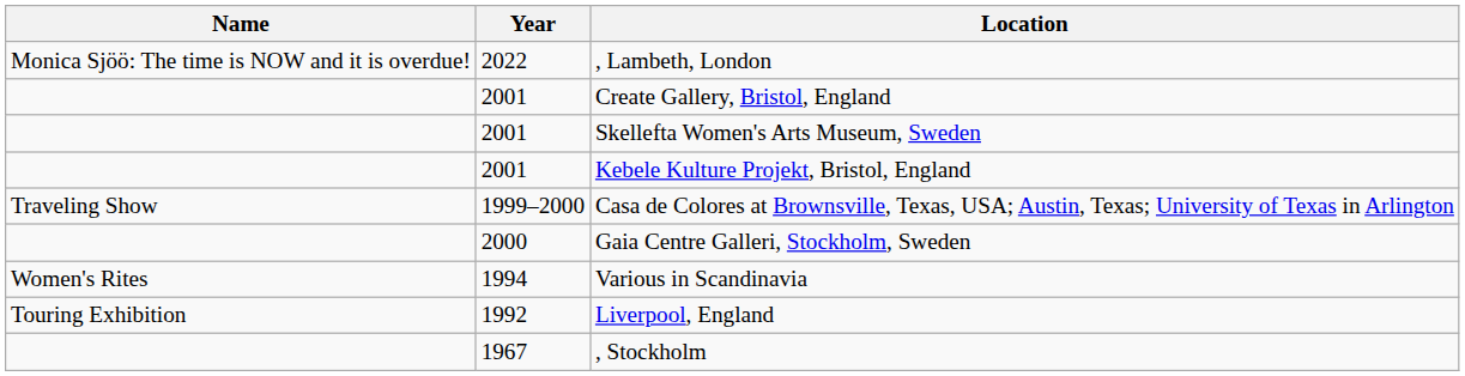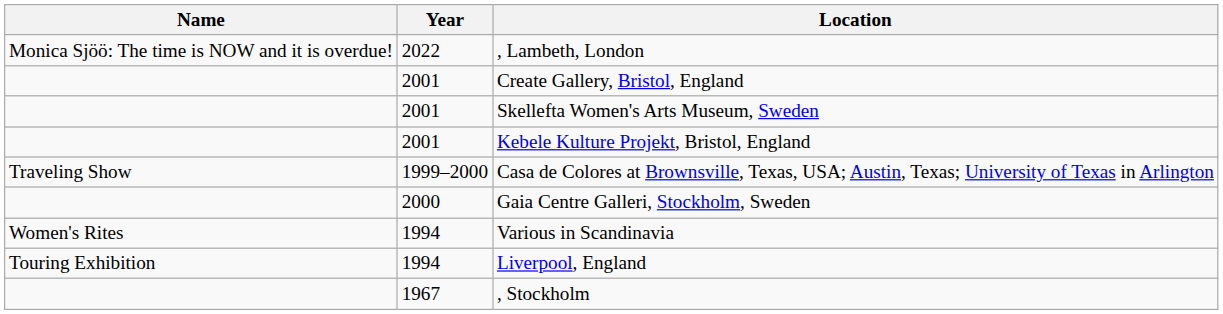 <table class="wikitable sortable">
 <tr>
 <th>Name</th>
 <th>Year</th>
 <th>Location</th>
 </tr>
 <tr>
 <td>Monica Sjöö: The time is NOW and it is overdue!</td>
 <td>2022</td>
 <td>, Lambeth, London</td>
 </tr>
 <tr>
 <td></td>
 <td>2001</td>
 <td>Create Gallery, <a href='#'>Bristol</a>, England</td>
 </tr>
 <tr>
 <td></td>
 <td>2001</td>
 <td>Skellefta Women's Arts Museum, <a href='#'>Sweden</a></td>
 </tr>
 <tr>
 <td></td>
 <td>2001</td>
 <td><a href='#'>Kebele Kulture Projekt</a>, Bristol, England</td>
 </tr>
 <tr>
 <td>Traveling Show</td>
 <td>1999–2000</td>
 <td>Casa de Colores at <a href='#'>Brownsville</a>, Texas, USA; <a href='#'>Austin</a>, Texas; <a href='#'>University of Texas</a> in <a href='#'>Arlington</a></td>
 </tr>
 <tr>
 <td></td>
 <td>2000</td>
 <td>Gaia Centre Galleri, <a href='#'>Stockholm</a>, Sweden</td>
 </tr>
 <tr>
 <td>Women's Rites</td>
 <td>1994</td>
 <td>Various in Scandinavia</td>
 </tr>
 <tr>
 <td>Touring Exhibition</td>
-<td>1992</td>
+<td>1994</td>
 <td><a href='#'>Liverpool</a>, England</td>
 </tr>
 <tr>
 <td></td>
 <td>1967</td>
 <td>, Stockholm</td>
 </tr>
 </table>
